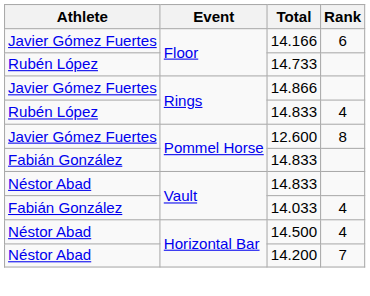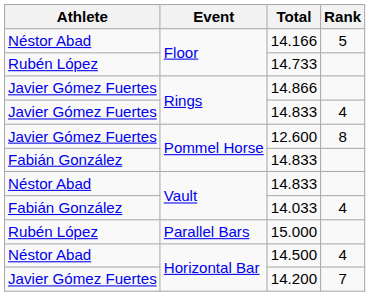 <table class="wikitable" style="font-size:90%">
 <tr>
 <th>Athlete</th>
 <th>Event</th>
 <th>Total</th>
 <th>Rank</th>
 </tr>
 <tr align=center>
-<td align=left><a href='#'>Javier Gómez Fuertes</a></td>
+<td align=left><a href='#'>Néstor Abad</a></td>
 <td align=left rowspan=2><a href='#'>Floor</a></td>
 <td>14.166</td>
-<td>6</td>
+<td>5</td>
 </tr>
 <tr align=center>
 <td align=left><a href='#'>Rubén López</a></td>
 <td>14.733</td>
 <td></td>
 </tr>
 <tr align=center>
 <td align=left><a href='#'>Javier Gómez Fuertes</a></td>
 <td align=left rowspan=2><a href='#'>Rings</a></td>
 <td>14.866</td>
 <td></td>
 </tr>
 <tr align=center>
-<td align=left><a href='#'>Rubén López</a></td>
+<td align=left><a href='#'>Javier Gómez Fuertes</a></td>
 <td>14.833</td>
 <td>4</td>
 </tr>
 <tr align=center>
 <td align=left><a href='#'>Javier Gómez Fuertes</a></td>
 <td align=left rowspan=2><a href='#'>Pommel Horse</a></td>
 <td>12.600</td>
 <td>8</td>
 </tr>
 <tr align=center>
 <td align=left><a href='#'>Fabián González</a></td>
 <td>14.833</td>
 <td></td>
 </tr>
 <tr align=center>
 <td align=left><a href='#'>Néstor Abad</a></td>
 <td align=left rowspan=2><a href='#'>Vault</a></td>
 <td>14.833</td>
 <td></td>
 </tr>
 <tr align=center>
 <td align=left><a href='#'>Fabián González</a></td>
 <td>14.033</td>
 <td>4</td>
 </tr>
 <tr align=center>
+<td align=left><a href='#'>Rubén López</a></td>
+<td align=left><a href='#'>Parallel Bars</a></td>
+<td>15.000</td>
+<td></td>
+</tr>
+<tr align=center>
 <td align=left><a href='#'>Néstor Abad</a></td>
 <td align=left rowspan=2><a href='#'>Horizontal Bar</a></td>
 <td>14.500</td>
 <td>4</td>
 </tr>
 <tr align=center>
-<td align=left><a href='#'>Néstor Abad</a></td>
+<td align=left><a href='#'>Javier Gómez Fuertes</a></td>
 <td>14.200</td>
 <td>7</td>
 </tr>
 </table>
